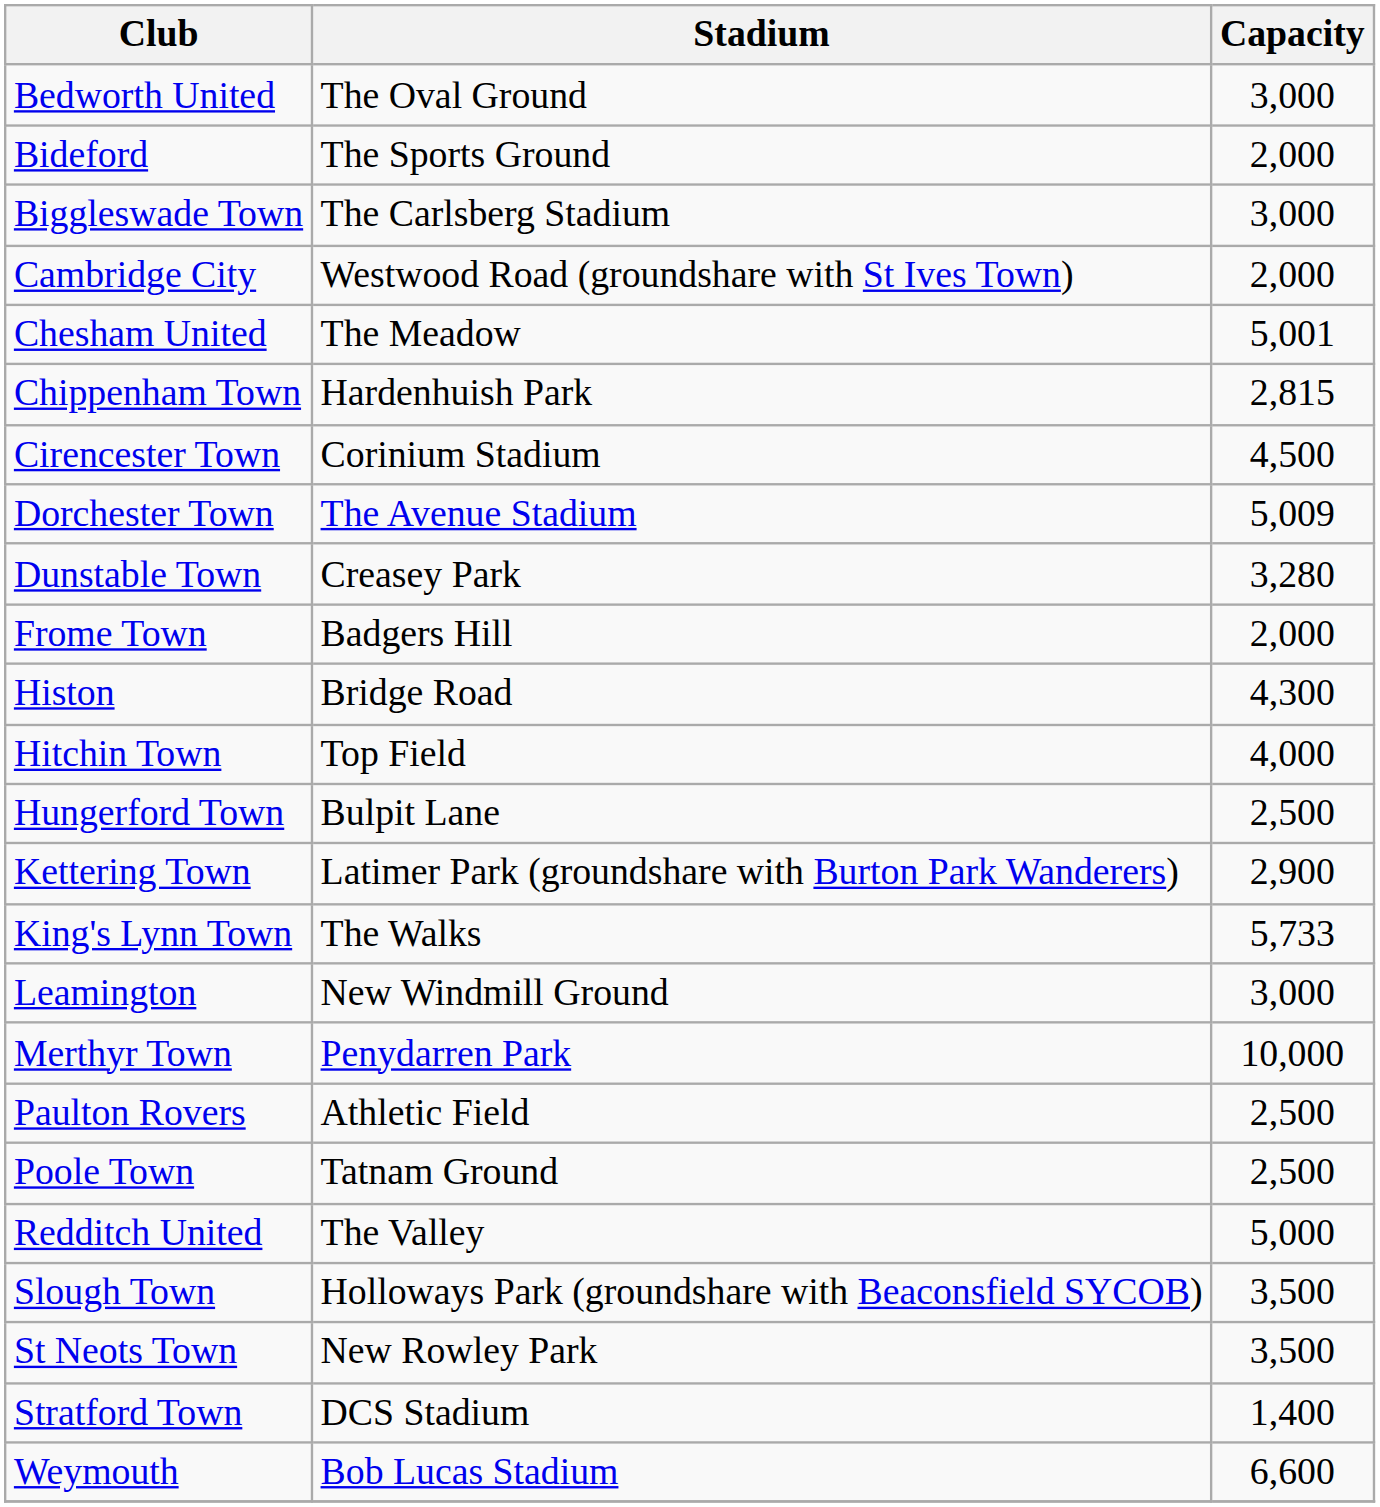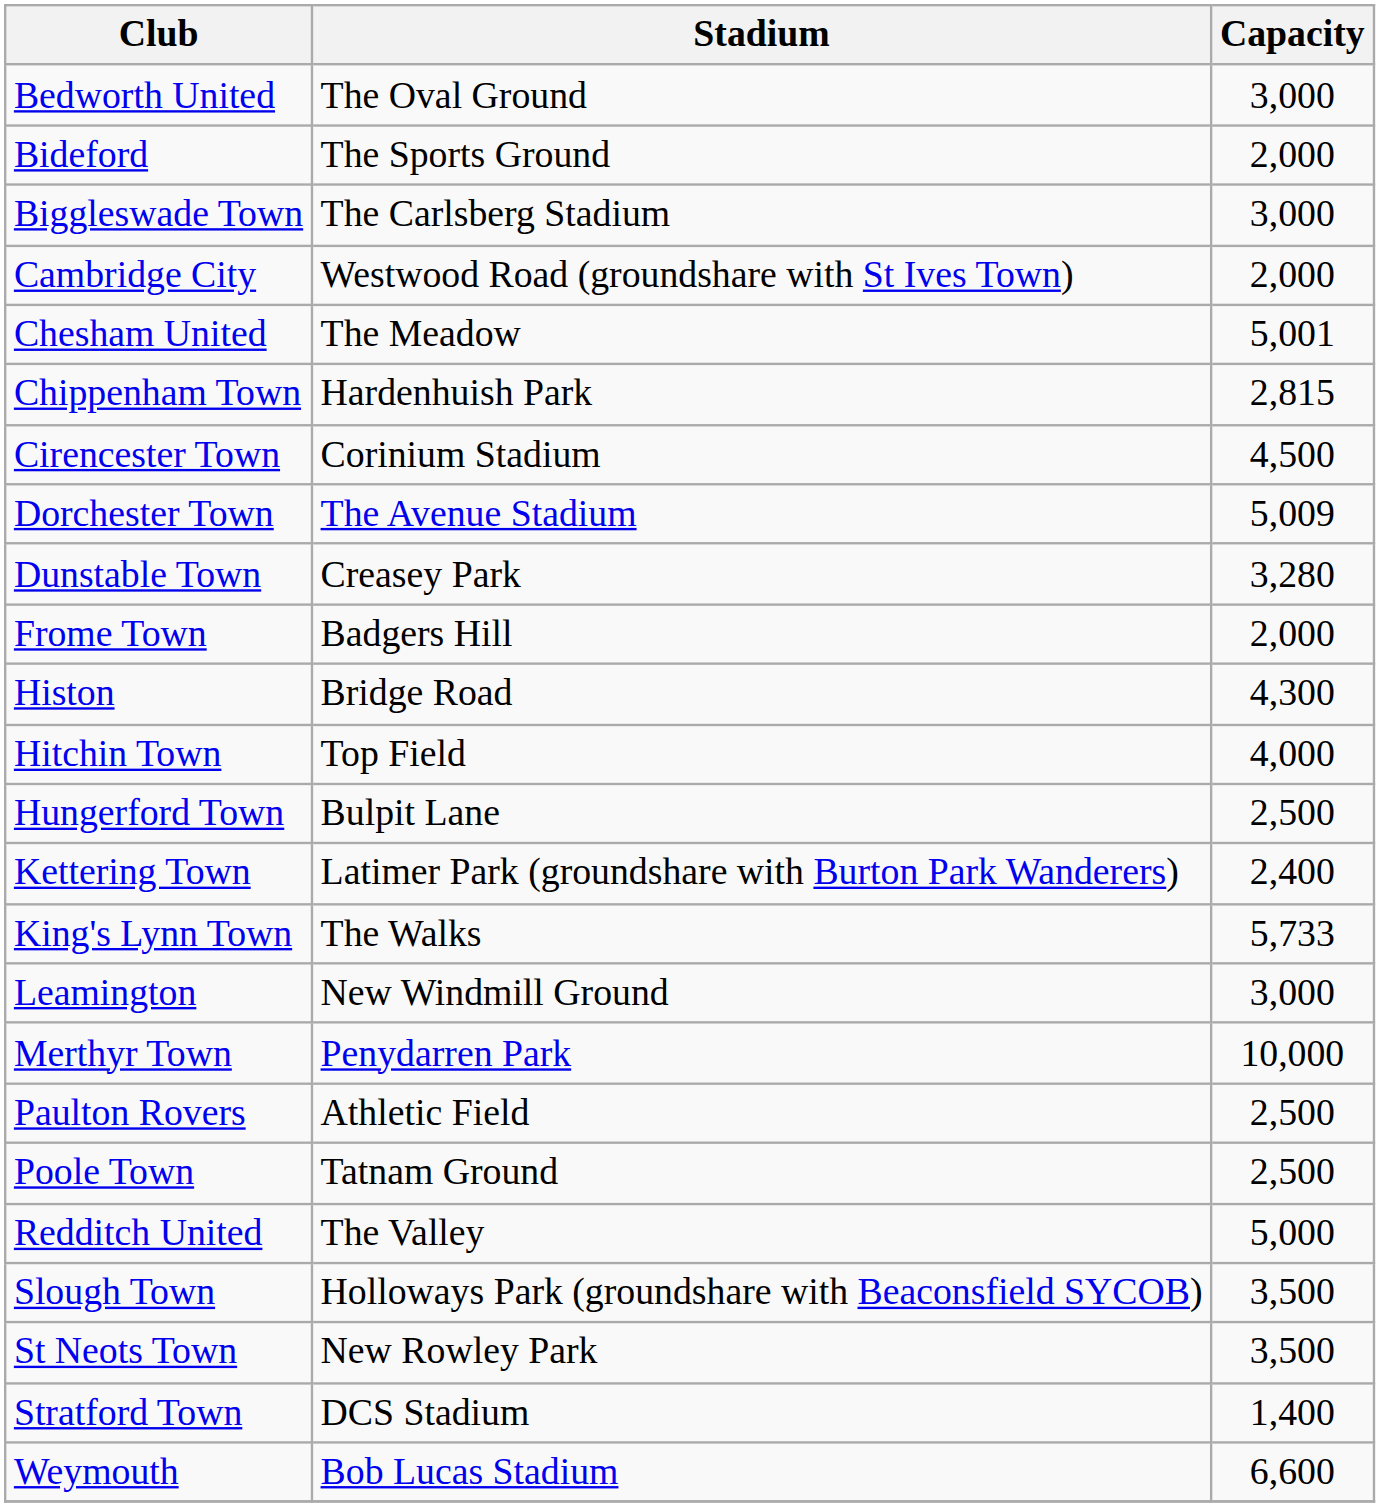 <table class="wikitable sortable">
 <tr>
 <th>Club</th>
 <th>Stadium</th>
 <th>Capacity</th>
 </tr>
 <tr>
 <td><a href='#'>Bedworth United</a></td>
 <td>The Oval Ground</td>
 <td align="center">3,000</td>
 </tr>
 <tr>
 <td><a href='#'>Bideford</a></td>
 <td>The Sports Ground</td>
 <td align="center">2,000</td>
 </tr>
 <tr>
 <td><a href='#'>Biggleswade Town</a></td>
 <td>The Carlsberg Stadium</td>
 <td align="center">3,000</td>
 </tr>
 <tr>
 <td><a href='#'>Cambridge City</a></td>
 <td>Westwood Road (groundshare with <a href='#'>St Ives Town</a>)</td>
 <td align="center">2,000</td>
 </tr>
 <tr>
 <td><a href='#'>Chesham United</a></td>
 <td>The Meadow</td>
 <td align="center">5,001</td>
 </tr>
 <tr>
 <td><a href='#'>Chippenham Town</a></td>
 <td>Hardenhuish Park</td>
 <td align="center">2,815</td>
 </tr>
 <tr>
 <td><a href='#'>Cirencester Town</a></td>
 <td>Corinium Stadium</td>
 <td align="center">4,500</td>
 </tr>
 <tr>
 <td><a href='#'>Dorchester Town</a></td>
 <td><a href='#'>The Avenue Stadium</a></td>
 <td align="center">5,009</td>
 </tr>
 <tr>
 <td><a href='#'>Dunstable Town</a></td>
 <td>Creasey Park</td>
 <td align="center">3,280</td>
 </tr>
 <tr>
 <td><a href='#'>Frome Town</a></td>
 <td>Badgers Hill</td>
 <td align="center">2,000</td>
 </tr>
 <tr>
 <td><a href='#'>Histon</a></td>
 <td>Bridge Road</td>
 <td align="center">4,300</td>
 </tr>
 <tr>
 <td><a href='#'>Hitchin Town</a></td>
 <td>Top Field</td>
 <td align="center">4,000</td>
 </tr>
 <tr>
 <td><a href='#'>Hungerford Town</a></td>
 <td>Bulpit Lane</td>
 <td align="center">2,500</td>
 </tr>
 <tr>
 <td><a href='#'>Kettering Town</a></td>
 <td>Latimer Park (groundshare with <a href='#'>Burton Park Wanderers</a>)</td>
-<td align="center">2,900</td>
+<td align="center">2,400</td>
 </tr>
 <tr>
 <td><a href='#'>King's Lynn Town</a></td>
 <td>The Walks</td>
 <td align="center">5,733</td>
 </tr>
 <tr>
 <td><a href='#'>Leamington</a></td>
 <td>New Windmill Ground</td>
 <td align="center">3,000</td>
 </tr>
 <tr>
 <td><a href='#'>Merthyr Town</a></td>
 <td><a href='#'>Penydarren Park</a></td>
 <td align="center">10,000</td>
 </tr>
 <tr>
 <td><a href='#'>Paulton Rovers</a></td>
 <td>Athletic Field</td>
 <td align="center">2,500</td>
 </tr>
 <tr>
 <td><a href='#'>Poole Town</a></td>
 <td>Tatnam Ground</td>
 <td align="center">2,500</td>
 </tr>
 <tr>
 <td><a href='#'>Redditch United</a></td>
 <td>The Valley</td>
 <td align="center">5,000</td>
 </tr>
 <tr>
 <td><a href='#'>Slough Town</a></td>
 <td>Holloways Park (groundshare with <a href='#'>Beaconsfield SYCOB</a>)</td>
 <td align="center">3,500</td>
 </tr>
 <tr>
 <td><a href='#'>St Neots Town</a></td>
 <td>New Rowley Park</td>
 <td align="center">3,500</td>
 </tr>
 <tr>
 <td><a href='#'>Stratford Town</a></td>
 <td>DCS Stadium</td>
 <td align = "center">1,400</td>
 </tr>
 <tr>
 <td><a href='#'>Weymouth</a></td>
 <td><a href='#'>Bob Lucas Stadium</a></td>
 <td align="center">6,600</td>
 </tr>
 <tr>
 </tr>
 </table>
